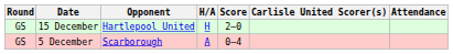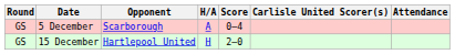 <table class="wikitable" style="text-align:center">
 <tr>
 <th>Round</th>
 <th>Date</th>
 <th>Opponent</th>
 <th>H/A</th>
 <th>Score</th>
 <th>Carlisle United Scorer(s)</th>
 <th>Attendance</th>
 </tr>
+<tr bgcolor=#FFCCCC>
+<td>GS</td>
+<td align=left>5 December</td>
+<td align=left><a href='#'>Scarborough</a></td>
+<td><a href='#'>A</a></td>
+<td>0–4</td>
+<td align=left></td>
+<td></td>
+</tr>
 <tr bgcolor=#ddffdd>
 <td>GS</td>
 <td align=left>15 December</td>
 <td align=left><a href='#'>Hartlepool United</a></td>
 <td><a href='#'>H</a></td>
 <td>2–0</td>
 <td align=left></td>
 <td></td>
 </tr>
-<tr bgcolor=#FFCCCC>
-<td>GS</td>
-<td align=left>5 December</td>
-<td align=left><a href='#'>Scarborough</a></td>
-<td><a href='#'>A</a></td>
-<td>0–4</td>
-<td align=left></td>
-<td></td>
-</tr>
 </table>
